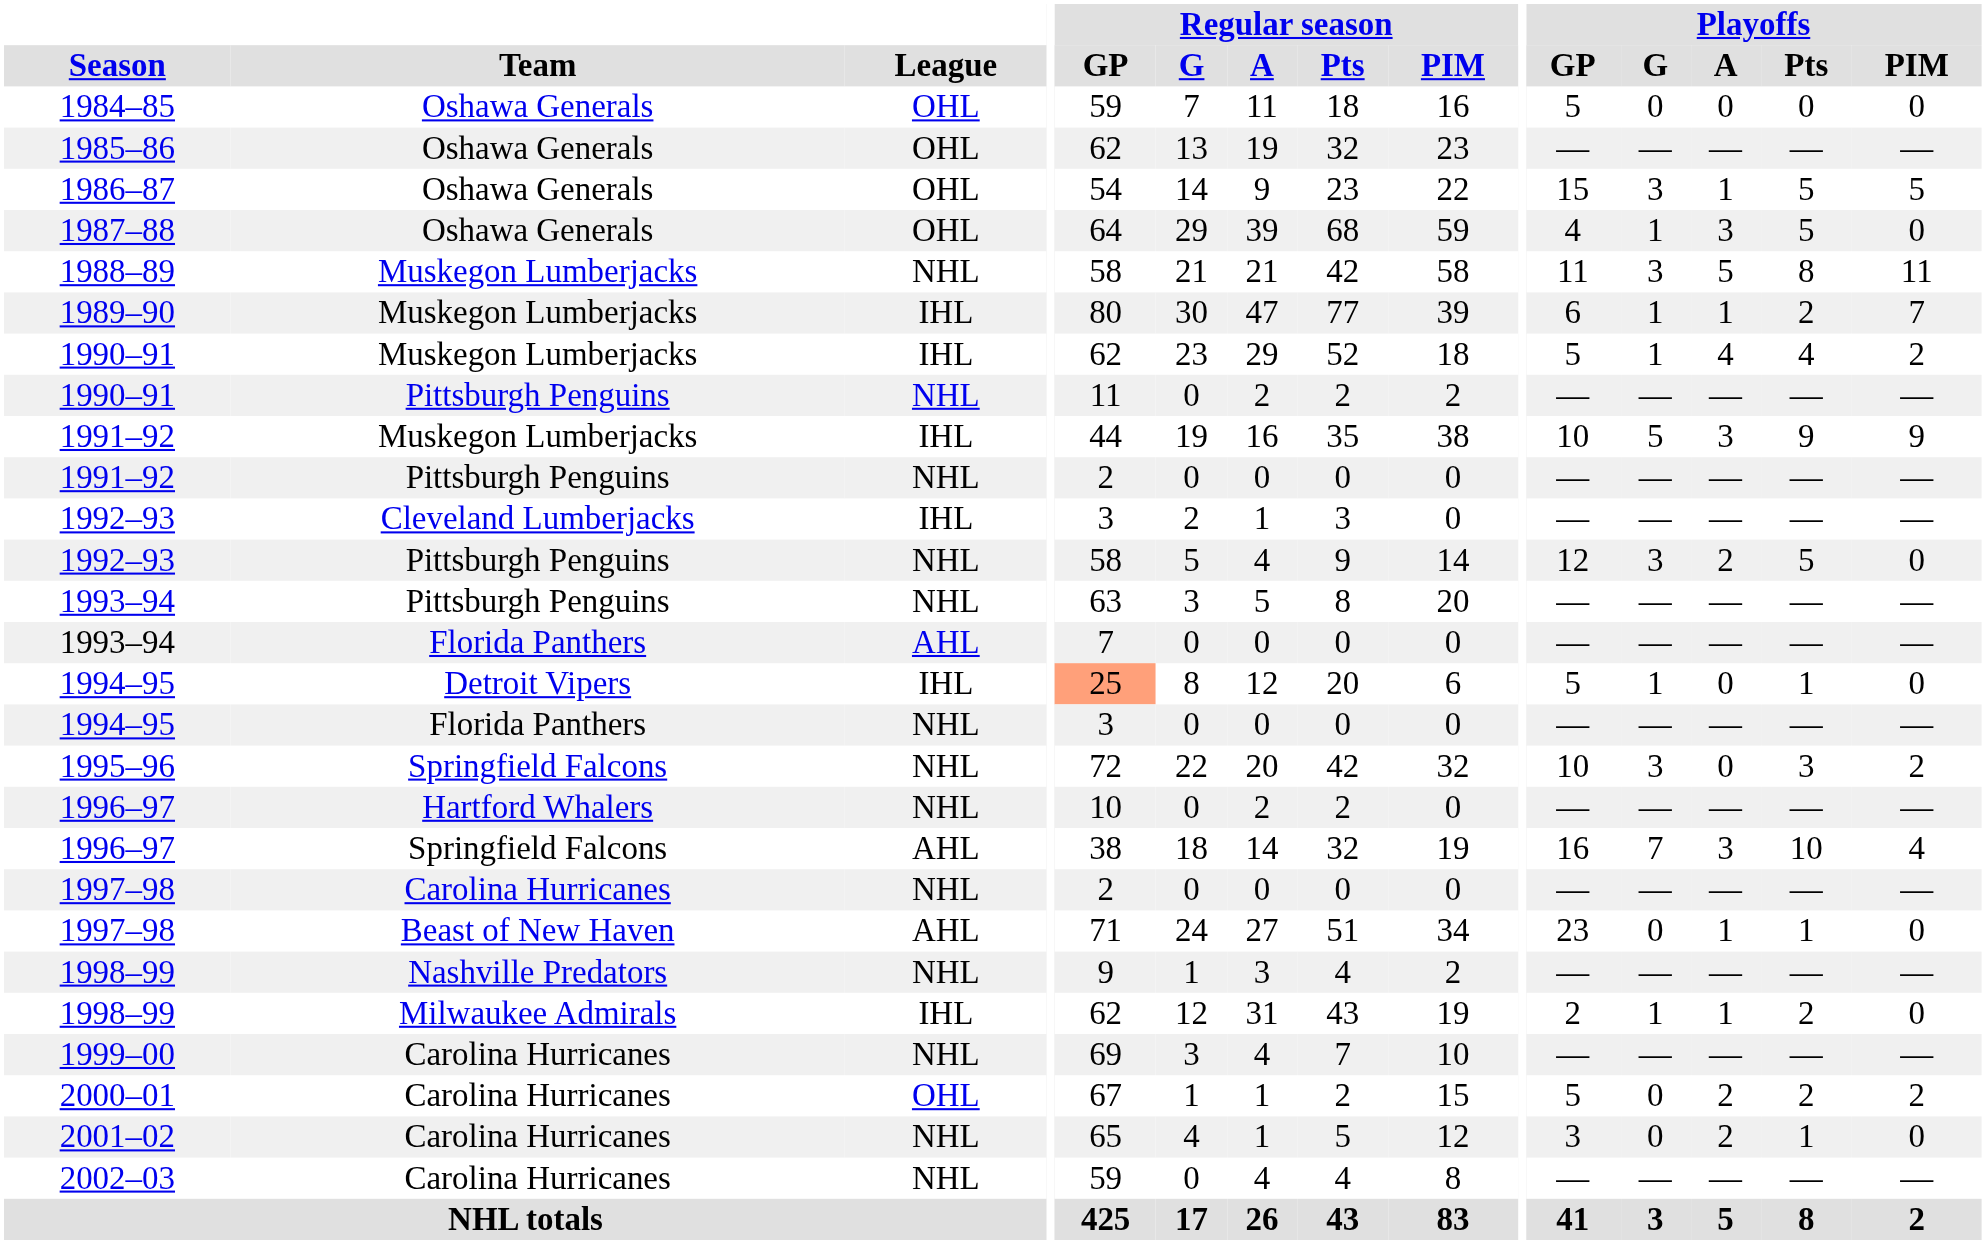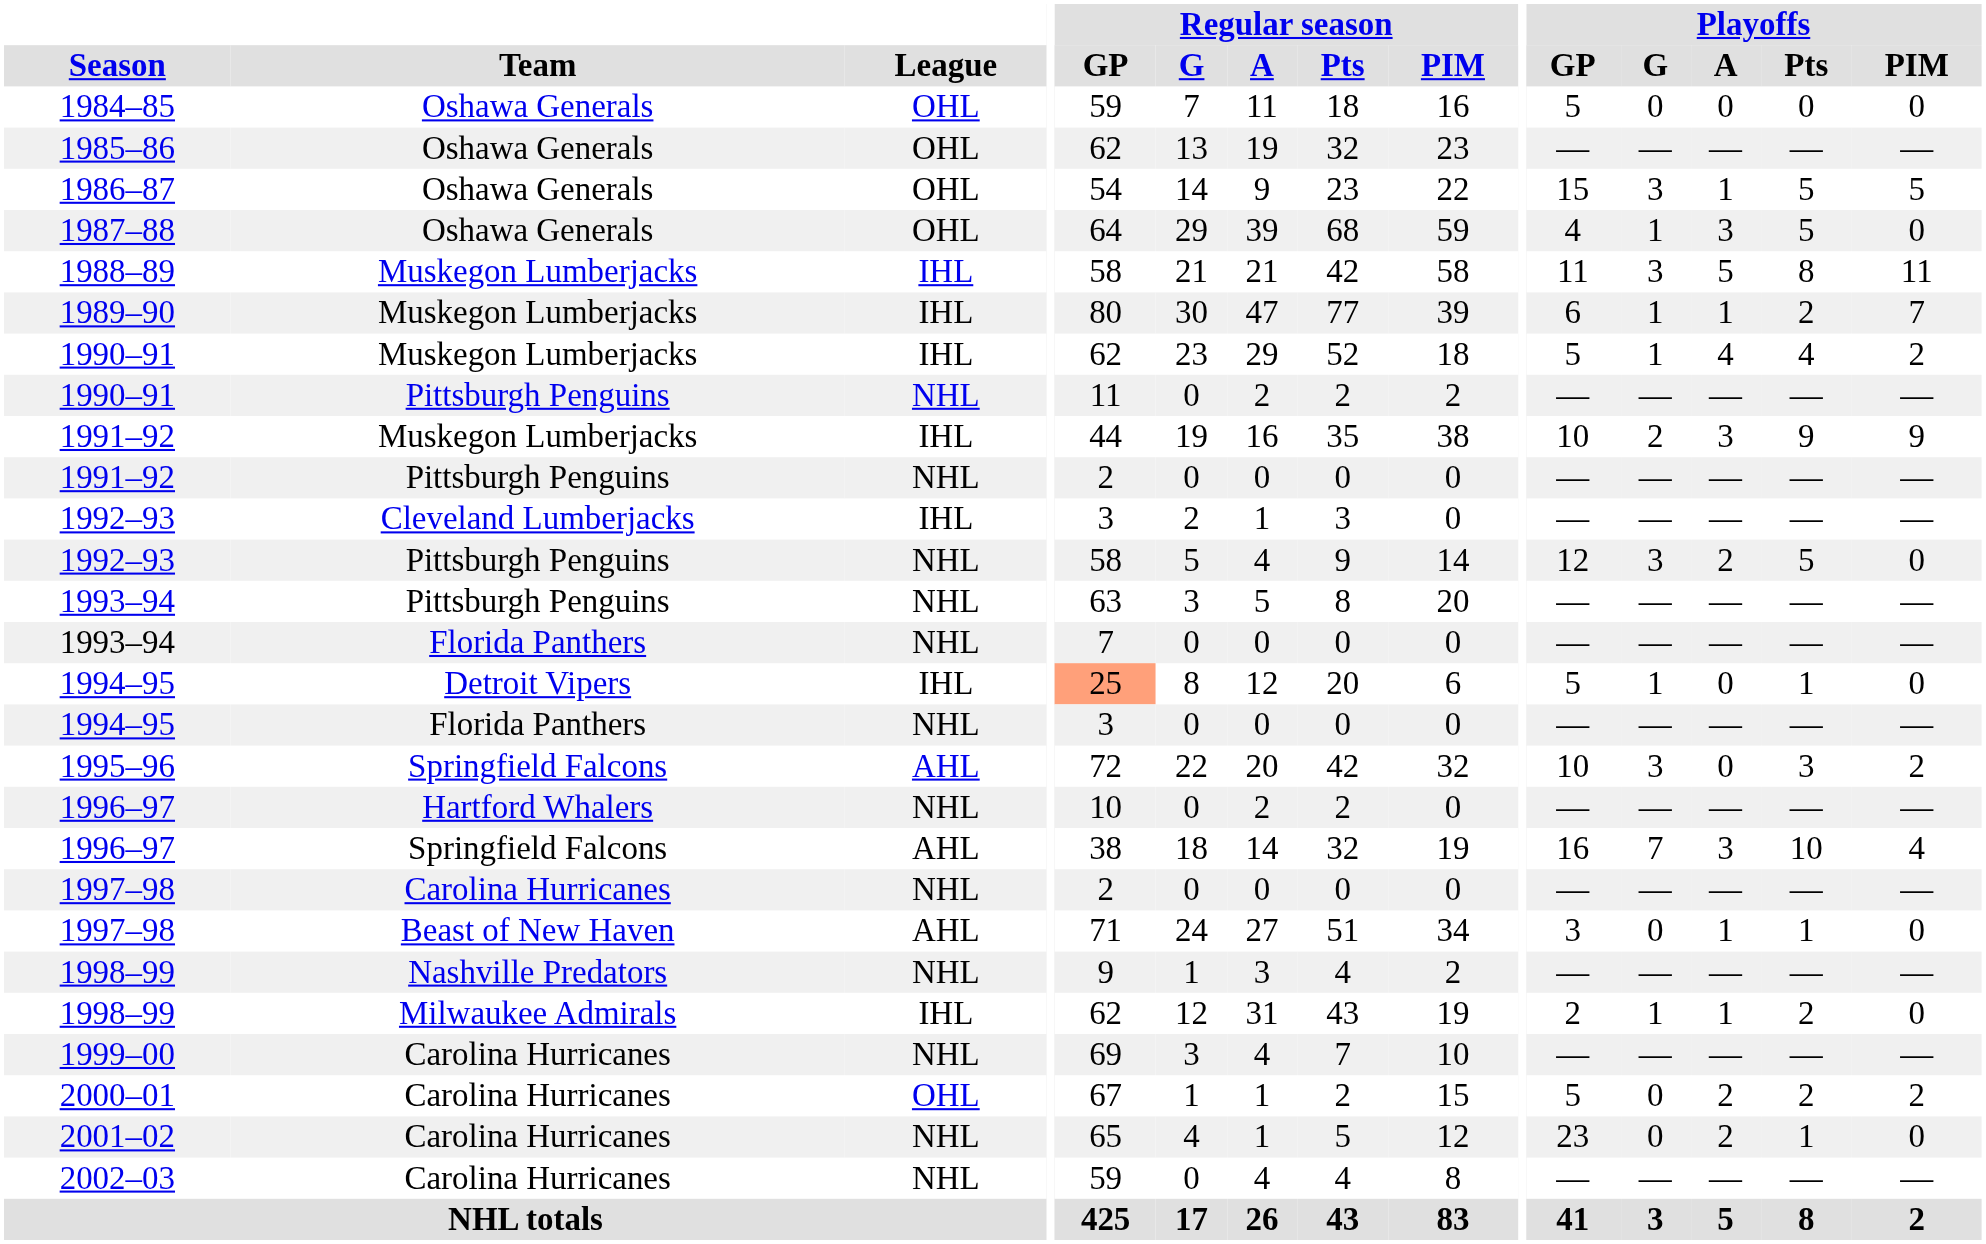 <table border="0" cellpadding="1" cellspacing="0" style="text-align:center; width:60em">
 <tr bgcolor="#e0e0e0">
 <th colspan="3" bgcolor="#ffffff"></th>
 <th rowspan="100" bgcolor="#ffffff"></th>
 <th colspan="5"><a href='#'>Regular season</a></th>
 <th rowspan="100" bgcolor="#ffffff"></th>
 <th colspan="5"><a href='#'>Playoffs</a></th>
 </tr>
 <tr bgcolor="#e0e0e0">
 <th><a href='#'>Season</a></th>
 <th>Team</th>
 <th>League</th>
 <th>GP</th>
 <th><a href='#'>G</a></th>
 <th><a href='#'>A</a></th>
 <th><a href='#'>Pts</a></th>
 <th><a href='#'>PIM</a></th>
 <th>GP</th>
 <th>G</th>
 <th>A</th>
 <th>Pts</th>
 <th>PIM</th>
 </tr>
 <tr>
 <td><a href='#'>1984–85</a></td>
 <td><a href='#'>Oshawa Generals</a></td>
 <td><a href='#'>OHL</a></td>
 <td>59</td>
 <td>7</td>
 <td>11</td>
 <td>18</td>
 <td>16</td>
 <td>5</td>
 <td>0</td>
 <td>0</td>
 <td>0</td>
 <td>0</td>
 </tr>
 <tr bgcolor="#f0f0f0">
 <td><a href='#'>1985–86</a></td>
 <td>Oshawa Generals</td>
 <td>OHL</td>
 <td>62</td>
 <td>13</td>
 <td>19</td>
 <td>32</td>
 <td>23</td>
 <td>—</td>
 <td>—</td>
 <td>—</td>
 <td>—</td>
 <td>—</td>
 </tr>
 <tr>
 <td><a href='#'>1986–87</a></td>
 <td>Oshawa Generals</td>
 <td>OHL</td>
 <td>54</td>
 <td>14</td>
 <td>9</td>
 <td>23</td>
 <td>22</td>
 <td>15</td>
 <td>3</td>
 <td>1</td>
 <td>5</td>
 <td>5</td>
 </tr>
 <tr bgcolor="#f0f0f0">
 <td><a href='#'>1987–88</a></td>
 <td>Oshawa Generals</td>
 <td>OHL</td>
 <td>64</td>
 <td>29</td>
 <td>39</td>
 <td>68</td>
 <td>59</td>
 <td>4</td>
 <td>1</td>
 <td>3</td>
 <td>5</td>
 <td>0</td>
 </tr>
 <tr>
 <td><a href='#'>1988–89</a></td>
 <td><a href='#'>Muskegon Lumberjacks</a></td>
-<td>NHL</td>
+<td><a href='#'>IHL</a></td>
 <td>58</td>
 <td>21</td>
 <td>21</td>
 <td>42</td>
 <td>58</td>
 <td>11</td>
 <td>3</td>
 <td>5</td>
 <td>8</td>
 <td>11</td>
 </tr>
 <tr bgcolor="#f0f0f0">
 <td><a href='#'>1989–90</a></td>
 <td>Muskegon Lumberjacks</td>
 <td>IHL</td>
 <td>80</td>
 <td>30</td>
 <td>47</td>
 <td>77</td>
 <td>39</td>
 <td>6</td>
 <td>1</td>
 <td>1</td>
 <td>2</td>
 <td>7</td>
 </tr>
 <tr>
 <td><a href='#'>1990–91</a></td>
 <td>Muskegon Lumberjacks</td>
 <td>IHL</td>
 <td>62</td>
 <td>23</td>
 <td>29</td>
 <td>52</td>
 <td>18</td>
 <td>5</td>
 <td>1</td>
 <td>4</td>
 <td>4</td>
 <td>2</td>
 </tr>
 <tr bgcolor="#f0f0f0">
 <td><a href='#'>1990–91</a></td>
 <td><a href='#'>Pittsburgh Penguins</a></td>
 <td><a href='#'>NHL</a></td>
 <td>11</td>
 <td>0</td>
 <td>2</td>
 <td>2</td>
 <td>2</td>
 <td>—</td>
 <td>—</td>
 <td>—</td>
 <td>—</td>
 <td>—</td>
 </tr>
 <tr>
 <td><a href='#'>1991–92</a></td>
 <td>Muskegon Lumberjacks</td>
 <td>IHL</td>
 <td>44</td>
 <td>19</td>
 <td>16</td>
 <td>35</td>
 <td>38</td>
 <td>10</td>
-<td>5</td>
+<td>2</td>
 <td>3</td>
 <td>9</td>
 <td>9</td>
 </tr>
 <tr bgcolor="#f0f0f0">
 <td><a href='#'>1991–92</a></td>
 <td>Pittsburgh Penguins</td>
 <td>NHL</td>
 <td>2</td>
 <td>0</td>
 <td>0</td>
 <td>0</td>
 <td>0</td>
 <td>—</td>
 <td>—</td>
 <td>—</td>
 <td>—</td>
 <td>—</td>
 </tr>
 <tr>
 <td><a href='#'>1992–93</a></td>
 <td><a href='#'>Cleveland Lumberjacks</a></td>
 <td>IHL</td>
 <td>3</td>
 <td>2</td>
 <td>1</td>
 <td>3</td>
 <td>0</td>
 <td>—</td>
 <td>—</td>
 <td>—</td>
 <td>—</td>
 <td>—</td>
 </tr>
 <tr bgcolor="#f0f0f0">
 <td><a href='#'>1992–93</a></td>
 <td>Pittsburgh Penguins</td>
 <td>NHL</td>
 <td>58</td>
 <td>5</td>
 <td>4</td>
 <td>9</td>
 <td>14</td>
 <td>12</td>
 <td>3</td>
 <td>2</td>
 <td>5</td>
 <td>0</td>
 </tr>
 <tr>
 <td><a href='#'>1993–94</a></td>
 <td>Pittsburgh Penguins</td>
 <td>NHL</td>
 <td>63</td>
 <td>3</td>
 <td>5</td>
 <td>8</td>
 <td>20</td>
 <td>—</td>
 <td>—</td>
 <td>—</td>
 <td>—</td>
 <td>—</td>
 </tr>
 <tr bgcolor="#f0f0f0">
 <td>1993–94</td>
 <td><a href='#'>Florida Panthers</a></td>
-<td><a href='#'>AHL</a></td>
+<td>NHL</td>
 <td>7</td>
 <td>0</td>
 <td>0</td>
 <td>0</td>
 <td>0</td>
 <td>—</td>
 <td>—</td>
 <td>—</td>
 <td>—</td>
 <td>—</td>
 </tr>
 <tr>
 <td><a href='#'>1994–95</a></td>
 <td><a href='#'>Detroit Vipers</a></td>
 <td>IHL</td>
 <td style="background: lightsalmon;">25</td>
 <td>8</td>
 <td>12</td>
 <td>20</td>
 <td>6</td>
 <td>5</td>
 <td>1</td>
 <td>0</td>
 <td>1</td>
 <td>0</td>
 </tr>
 <tr bgcolor="#f0f0f0">
 <td><a href='#'>1994–95</a></td>
 <td>Florida Panthers</td>
 <td>NHL</td>
 <td>3</td>
 <td>0</td>
 <td>0</td>
 <td>0</td>
 <td>0</td>
 <td>—</td>
 <td>—</td>
 <td>—</td>
 <td>—</td>
 <td>—</td>
 </tr>
 <tr>
 <td><a href='#'>1995–96</a></td>
 <td><a href='#'>Springfield Falcons</a></td>
-<td>NHL</td>
+<td><a href='#'>AHL</a></td>
 <td>72</td>
 <td>22</td>
 <td>20</td>
 <td>42</td>
 <td>32</td>
 <td>10</td>
 <td>3</td>
 <td>0</td>
 <td>3</td>
 <td>2</td>
 </tr>
 <tr bgcolor="#f0f0f0">
 <td><a href='#'>1996–97</a></td>
 <td><a href='#'>Hartford Whalers</a></td>
 <td>NHL</td>
 <td>10</td>
 <td>0</td>
 <td>2</td>
 <td>2</td>
 <td>0</td>
 <td>—</td>
 <td>—</td>
 <td>—</td>
 <td>—</td>
 <td>—</td>
 </tr>
 <tr>
 <td><a href='#'>1996–97</a></td>
 <td>Springfield Falcons</td>
 <td>AHL</td>
 <td>38</td>
 <td>18</td>
 <td>14</td>
 <td>32</td>
 <td>19</td>
 <td>16</td>
 <td>7</td>
 <td>3</td>
 <td>10</td>
 <td>4</td>
 </tr>
 <tr bgcolor="#f0f0f0">
 <td><a href='#'>1997–98</a></td>
 <td><a href='#'>Carolina Hurricanes</a></td>
 <td>NHL</td>
 <td>2</td>
 <td>0</td>
 <td>0</td>
 <td>0</td>
 <td>0</td>
 <td>—</td>
 <td>—</td>
 <td>—</td>
 <td>—</td>
 <td>—</td>
 </tr>
 <tr>
 <td><a href='#'>1997–98</a></td>
 <td><a href='#'>Beast of New Haven</a></td>
 <td>AHL</td>
 <td>71</td>
 <td>24</td>
 <td>27</td>
 <td>51</td>
 <td>34</td>
-<td>23</td>
+<td>3</td>
 <td>0</td>
 <td>1</td>
 <td>1</td>
 <td>0</td>
 </tr>
 <tr bgcolor="#f0f0f0">
 <td><a href='#'>1998–99</a></td>
 <td><a href='#'>Nashville Predators</a></td>
 <td>NHL</td>
 <td>9</td>
 <td>1</td>
 <td>3</td>
 <td>4</td>
 <td>2</td>
 <td>—</td>
 <td>—</td>
 <td>—</td>
 <td>—</td>
 <td>—</td>
 </tr>
 <tr>
 <td><a href='#'>1998–99</a></td>
 <td><a href='#'>Milwaukee Admirals</a></td>
 <td>IHL</td>
 <td>62</td>
 <td>12</td>
 <td>31</td>
 <td>43</td>
 <td>19</td>
 <td>2</td>
 <td>1</td>
 <td>1</td>
 <td>2</td>
 <td>0</td>
 </tr>
 <tr bgcolor="#f0f0f0">
 <td><a href='#'>1999–00</a></td>
 <td>Carolina Hurricanes</td>
 <td>NHL</td>
 <td>69</td>
 <td>3</td>
 <td>4</td>
 <td>7</td>
 <td>10</td>
 <td>—</td>
 <td>—</td>
 <td>—</td>
 <td>—</td>
 <td>—</td>
 </tr>
 <tr>
 <td><a href='#'>2000–01</a></td>
 <td>Carolina Hurricanes</td>
 <td><a href='#'>OHL</a></td>
 <td>67</td>
 <td>1</td>
 <td>1</td>
 <td>2</td>
 <td>15</td>
 <td>5</td>
 <td>0</td>
 <td>2</td>
 <td>2</td>
 <td>2</td>
 </tr>
 <tr bgcolor="#f0f0f0">
 <td><a href='#'>2001–02</a></td>
 <td>Carolina Hurricanes</td>
 <td>NHL</td>
 <td>65</td>
 <td>4</td>
 <td>1</td>
 <td>5</td>
 <td>12</td>
-<td>3</td>
+<td>23</td>
 <td>0</td>
 <td>2</td>
 <td>1</td>
 <td>0</td>
 </tr>
 <tr>
 <td><a href='#'>2002–03</a></td>
 <td>Carolina Hurricanes</td>
 <td>NHL</td>
 <td>59</td>
 <td>0</td>
 <td>4</td>
 <td>4</td>
 <td>8</td>
 <td>—</td>
 <td>—</td>
 <td>—</td>
 <td>—</td>
 <td>—</td>
 </tr>
 <tr bgcolor="#e0e0e0">
 <th colspan="3">NHL totals</th>
 <th>425</th>
 <th>17</th>
 <th>26</th>
 <th>43</th>
 <th>83</th>
 <th>41</th>
 <th>3</th>
 <th>5</th>
 <th>8</th>
 <th>2</th>
 </tr>
 </table>
